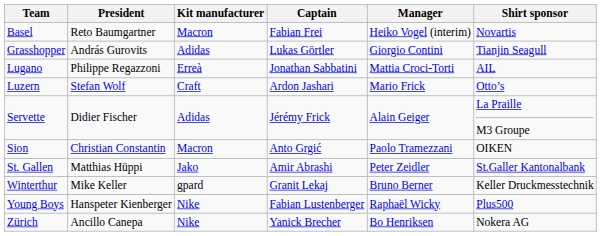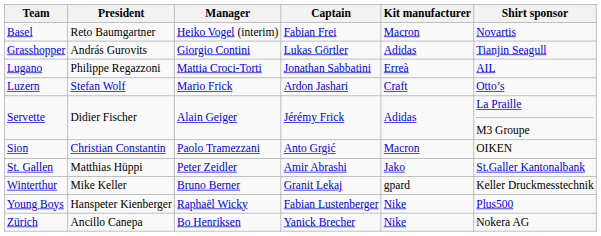 <table class="wikitable sortable" style="text-align: left; font-size:100%">
 <tr>
 <th>Team</th>
 <th>President</th>
+<th>Manager</th>
+<th>Captain</th>
 <th>Kit manufacturer</th>
-<th>Captain</th>
-<th>Manager</th>
 <th>Shirt sponsor</th>
 </tr>
 <tr>
 <td><a href='#'>Basel</a></td>
 <td> Reto Baumgartner</td>
+<td> <a href='#'>Heiko Vogel</a> (interim)</td>
+<td> <a href='#'>Fabian Frei</a></td>
 <td><a href='#'>Macron</a></td>
-<td> <a href='#'>Fabian Frei</a></td>
-<td> <a href='#'>Heiko Vogel</a> (interim)</td>
 <td><a href='#'>Novartis</a></td>
 </tr>
 <tr>
 <td><a href='#'>Grasshopper</a></td>
 <td> András Gurovits</td>
+<td> <a href='#'>Giorgio Contini</a></td>
+<td> <a href='#'>Lukas Görtler</a></td>
 <td><a href='#'>Adidas</a></td>
-<td> <a href='#'>Lukas Görtler</a></td>
-<td> <a href='#'>Giorgio Contini</a></td>
 <td><a href='#'>Tianjin Seagull</a></td>
 </tr>
 <tr>
 <td><a href='#'>Lugano</a></td>
 <td> Philippe Regazzoni</td>
+<td> <a href='#'>Mattia Croci-Torti</a></td>
+<td> <a href='#'>Jonathan Sabbatini</a></td>
 <td><a href='#'>Erreà</a></td>
-<td> <a href='#'>Jonathan Sabbatini</a></td>
-<td> <a href='#'>Mattia Croci-Torti</a></td>
 <td><a href='#'>AIL</a></td>
 </tr>
 <tr>
 <td><a href='#'>Luzern</a></td>
 <td> <a href='#'>Stefan Wolf</a></td>
+<td> <a href='#'>Mario Frick</a></td>
+<td> <a href='#'>Ardon Jashari</a></td>
 <td><a href='#'>Craft</a></td>
-<td> <a href='#'>Ardon Jashari</a></td>
-<td> <a href='#'>Mario Frick</a></td>
 <td><a href='#'>Otto’s</a></td>
 </tr>
 <tr>
 <td><a href='#'>Servette</a></td>
 <td> Didier Fischer</td>
+<td> <a href='#'>Alain Geiger</a></td>
+<td> <a href='#'>Jérémy Frick</a></td>
 <td><a href='#'>Adidas</a></td>
-<td> <a href='#'>Jérémy Frick</a></td>
-<td> <a href='#'>Alain Geiger</a></td>
 <td><a href='#'>La Praille</a><hr>M3 Groupe</td>
 </tr>
 <tr>
 <td><a href='#'>Sion</a></td>
 <td> <a href='#'>Christian Constantin</a></td>
+<td> <a href='#'>Paolo Tramezzani</a></td>
+<td> <a href='#'>Anto Grgić</a></td>
 <td><a href='#'>Macron</a></td>
-<td> <a href='#'>Anto Grgić</a></td>
-<td> <a href='#'>Paolo Tramezzani</a></td>
 <td>OIKEN</td>
 </tr>
 <tr>
 <td><a href='#'>St. Gallen</a></td>
 <td> Matthias Hüppi</td>
+<td> <a href='#'>Peter Zeidler</a></td>
+<td> <a href='#'>Amir Abrashi</a></td>
 <td><a href='#'>Jako</a></td>
-<td> <a href='#'>Amir Abrashi</a></td>
-<td> <a href='#'>Peter Zeidler</a></td>
 <td><a href='#'>St.Galler Kantonalbank</a></td>
 </tr>
 <tr>
 <td><a href='#'>Winterthur</a></td>
 <td> Mike Keller</td>
+<td> <a href='#'>Bruno Berner</a></td>
+<td> <a href='#'>Granit Lekaj</a></td>
 <td>gpard</td>
-<td> <a href='#'>Granit Lekaj</a></td>
-<td> <a href='#'>Bruno Berner</a></td>
 <td>Keller Druckmesstechnik</td>
 </tr>
 <tr>
 <td><a href='#'>Young Boys</a></td>
 <td> Hanspeter Kienberger</td>
+<td> <a href='#'>Raphaël Wicky</a></td>
+<td> <a href='#'>Fabian Lustenberger</a></td>
 <td><a href='#'>Nike</a></td>
-<td> <a href='#'>Fabian Lustenberger</a></td>
-<td> <a href='#'>Raphaël Wicky</a></td>
 <td><a href='#'>Plus500</a></td>
 </tr>
 <tr>
 <td><a href='#'>Zürich</a></td>
 <td> Ancillo Canepa</td>
+<td> <a href='#'>Bo Henriksen</a></td>
+<td> <a href='#'>Yanick Brecher</a></td>
 <td><a href='#'>Nike</a></td>
-<td> <a href='#'>Yanick Brecher</a></td>
-<td> <a href='#'>Bo Henriksen</a></td>
 <td>Nokera AG</td>
 </tr>
 </table>
